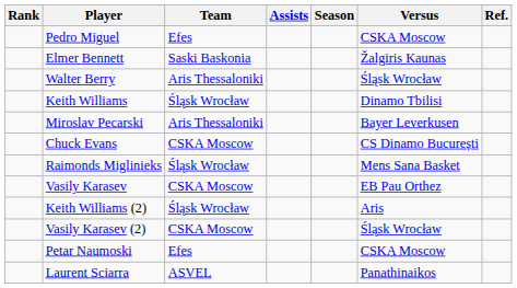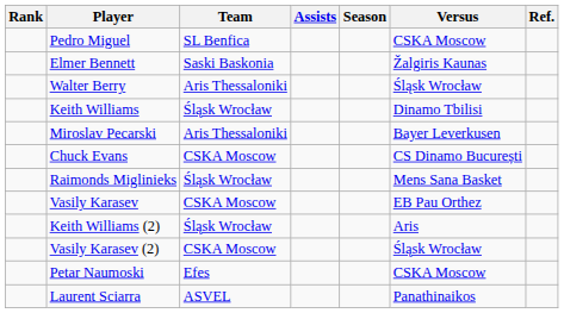 <table class="wikitable sortable">
 <tr>
 <th>Rank</th>
 <th>Player</th>
 <th>Team</th>
 <th><a href='#'>Assists</a></th>
 <th>Season</th>
 <th>Versus</th>
 <th>Ref.</th>
 </tr>
 <tr>
 <td></td>
 <td> <a href='#'>Pedro Miguel</a></td>
-<td> <a href='#'>Efes</a></td>
+<td> <a href='#'>SL Benfica</a></td>
 <td></td>
 <td></td>
 <td> <a href='#'>CSKA Moscow</a></td>
 <td></td>
 </tr>
 <tr>
 <td></td>
 <td> <a href='#'>Elmer Bennett</a></td>
 <td> <a href='#'>Saski Baskonia</a></td>
 <td></td>
 <td></td>
 <td> <a href='#'>Žalgiris Kaunas</a></td>
 <td></td>
 </tr>
 <tr>
 <td></td>
 <td> <a href='#'>Walter Berry</a></td>
 <td> <a href='#'>Aris Thessaloniki</a></td>
 <td></td>
 <td></td>
 <td> <a href='#'>Śląsk Wrocław</a></td>
 <td></td>
 </tr>
 <tr>
 <td></td>
 <td> <a href='#'>Keith Williams</a></td>
 <td> <a href='#'>Śląsk Wrocław</a></td>
 <td></td>
 <td></td>
 <td> <a href='#'>Dinamo Tbilisi</a></td>
 <td></td>
 </tr>
 <tr>
 <td></td>
 <td> <a href='#'>Miroslav Pecarski</a></td>
 <td> <a href='#'>Aris Thessaloniki</a></td>
 <td></td>
 <td></td>
 <td> <a href='#'>Bayer Leverkusen</a></td>
 <td></td>
 </tr>
 <tr>
 <td></td>
 <td> <a href='#'>Chuck Evans</a></td>
 <td> <a href='#'>CSKA Moscow</a></td>
 <td></td>
 <td></td>
 <td> <a href='#'>CS Dinamo București</a></td>
 <td></td>
 </tr>
 <tr>
 <td></td>
 <td> <a href='#'>Raimonds Miglinieks</a></td>
 <td> <a href='#'>Śląsk Wrocław</a></td>
 <td></td>
 <td></td>
 <td> <a href='#'>Mens Sana Basket</a></td>
 <td></td>
 </tr>
 <tr>
 <td></td>
 <td> <a href='#'>Vasily Karasev</a></td>
 <td> <a href='#'>CSKA Moscow</a></td>
 <td></td>
 <td></td>
 <td> <a href='#'>EB Pau Orthez</a></td>
 <td></td>
 </tr>
 <tr>
 <td></td>
 <td> <a href='#'>Keith Williams</a> (2)</td>
 <td> <a href='#'>Śląsk Wrocław</a></td>
 <td></td>
 <td></td>
 <td> <a href='#'>Aris</a></td>
 <td></td>
 </tr>
 <tr>
 <td></td>
 <td> <a href='#'>Vasily Karasev</a> (2)</td>
 <td> <a href='#'>CSKA Moscow</a></td>
 <td></td>
 <td></td>
 <td> <a href='#'>Śląsk Wrocław</a></td>
 <td></td>
 </tr>
 <tr>
 <td></td>
 <td> <a href='#'>Petar Naumoski</a></td>
 <td> <a href='#'>Efes</a></td>
 <td></td>
 <td></td>
 <td> <a href='#'>CSKA Moscow</a></td>
 <td></td>
 </tr>
 <tr>
 <td></td>
 <td> <a href='#'>Laurent Sciarra</a></td>
 <td> <a href='#'>ASVEL</a></td>
 <td></td>
 <td></td>
 <td> <a href='#'>Panathinaikos</a></td>
 <td></td>
 </tr>
 </table>
